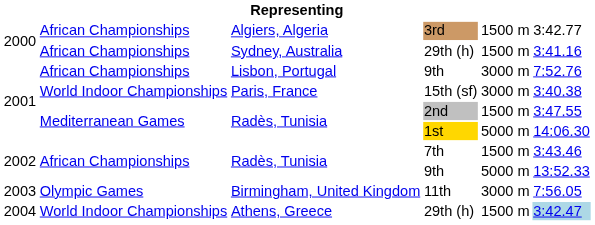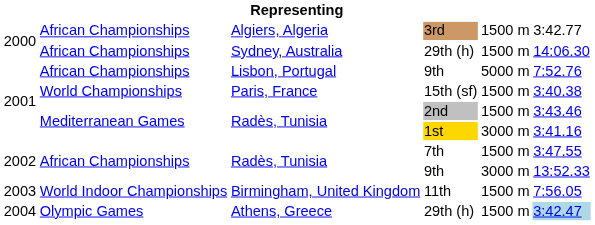 <table>
 <tr>
 <th colspan="6">Representing </th>
 </tr>
 <tr>
 <td rowspan=2>2000</td>
 <td><a href='#'>African Championships</a></td>
 <td><a href='#'>Algiers, Algeria</a></td>
 <td bgcolor=cc9966>3rd</td>
 <td>1500 m</td>
 <td>3:42.77</td>
 </tr>
 <tr>
 <td><a href='#'>African Championships</a></td>
 <td><a href='#'>Sydney, Australia</a></td>
 <td>29th (h)</td>
 <td>1500 m</td>
-<td><a href='#'>3:41.16</a></td>
+<td><a href='#'>14:06.30</a></td>
 </tr>
 <tr>
 <td rowspan=4>2001</td>
 <td><a href='#'>African Championships</a></td>
 <td><a href='#'>Lisbon, Portugal</a></td>
 <td>9th</td>
-<td>3000 m</td>
+<td>5000 m</td>
 <td><a href='#'>7:52.76</a></td>
 </tr>
 <tr>
-<td><a href='#'>World Indoor Championships</a></td>
+<td><a href='#'>World Championships</a></td>
 <td><a href='#'>Paris, France</a></td>
 <td>15th (sf)</td>
-<td>3000 m</td>
+<td>1500 m</td>
 <td><a href='#'>3:40.38</a></td>
 </tr>
 <tr>
 <td rowspan=2><a href='#'>Mediterranean Games</a></td>
 <td rowspan=2><a href='#'>Radès, Tunisia</a></td>
 <td bgcolor=silver>2nd</td>
 <td>1500 m</td>
-<td><a href='#'>3:47.55</a></td>
+<td><a href='#'>3:43.46</a></td>
 </tr>
 <tr>
 <td bgcolor=gold>1st</td>
-<td>5000 m</td>
-<td><a href='#'>14:06.30</a></td>
+<td>3000 m</td>
+<td><a href='#'>3:41.16</a></td>
 </tr>
 <tr>
 <td rowspan=2>2002</td>
 <td rowspan=2><a href='#'>African Championships</a></td>
 <td rowspan=2><a href='#'>Radès, Tunisia</a></td>
 <td>7th</td>
 <td>1500 m</td>
-<td><a href='#'>3:43.46</a></td>
+<td><a href='#'>3:47.55</a></td>
 </tr>
 <tr>
 <td>9th</td>
-<td>5000 m</td>
+<td>3000 m</td>
 <td><a href='#'>13:52.33</a></td>
 </tr>
 <tr>
 <td>2003</td>
-<td><a href='#'>Olympic Games</a></td>
+<td><a href='#'>World Indoor Championships</a></td>
 <td><a href='#'>Birmingham, United Kingdom</a></td>
 <td>11th</td>
-<td>3000 m</td>
+<td>1500 m</td>
 <td><a href='#'>7:56.05</a></td>
 </tr>
 <tr>
 <td>2004</td>
-<td><a href='#'>World Indoor Championships</a></td>
+<td><a href='#'>Olympic Games</a></td>
 <td><a href='#'>Athens, Greece</a></td>
 <td>29th (h)</td>
 <td>1500 m</td>
 <td style="background: lightblue;"><a href='#'>3:42.47</a></td>
 </tr>
 </table>
